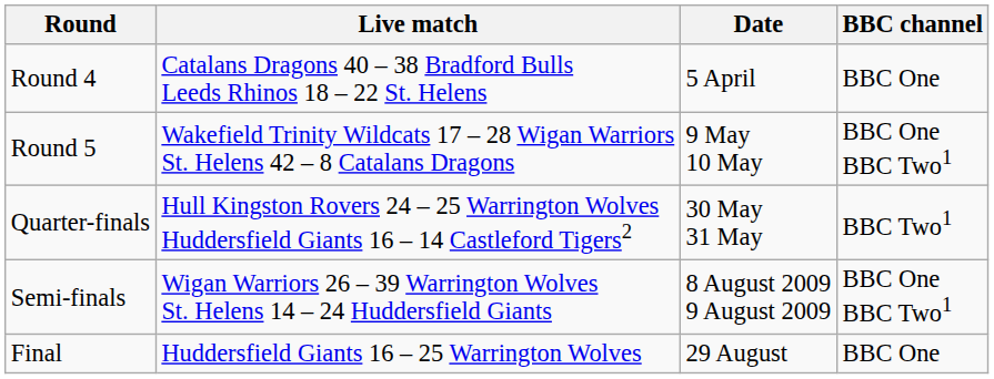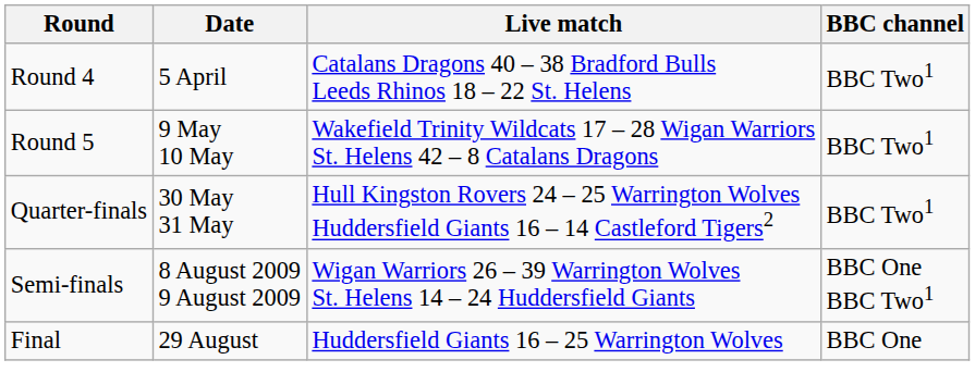 <table class="wikitable">
 <tr>
 <th>Round</th>
+<th>Date</th>
 <th>Live match</th>
-<th>Date</th>
 <th>BBC channel</th>
 </tr>
 <tr>
 <td>Round 4</td>
+<td>5 April</td>
 <td><a href='#'>Catalans Dragons</a> 40 – 38 <a href='#'>Bradford Bulls</a><br><a href='#'>Leeds Rhinos</a> 18 – 22 <a href='#'>St. Helens</a></td>
-<td>5 April</td>
-<td>BBC One</td>
+<td>BBC Two<sup>1</sup></td>
 </tr>
 <tr>
 <td>Round 5</td>
+<td>9 May<br>10 May</td>
 <td><a href='#'>Wakefield Trinity Wildcats</a> 17 – 28 <a href='#'>Wigan Warriors</a><br><a href='#'>St. Helens</a> 42 – 8 <a href='#'>Catalans Dragons</a></td>
-<td>9 May<br>10 May</td>
-<td>BBC One<br>BBC Two<sup>1</sup></td>
+<td>BBC Two<sup>1</sup></td>
 </tr>
 <tr>
 <td>Quarter-finals</td>
+<td>30 May<br>31 May</td>
 <td><a href='#'>Hull Kingston Rovers</a> 24 – 25 <a href='#'>Warrington Wolves</a><br><a href='#'>Huddersfield Giants</a> 16 – 14 <a href='#'>Castleford Tigers</a><sup>2</sup></td>
-<td>30 May<br>31 May</td>
 <td>BBC Two<sup>1</sup></td>
 </tr>
 <tr>
 <td>Semi-finals</td>
+<td>8 August 2009<br>9 August 2009</td>
 <td><a href='#'>Wigan Warriors</a> 26 – 39 <a href='#'>Warrington Wolves</a><br><a href='#'>St. Helens</a> 14 – 24 <a href='#'>Huddersfield Giants</a></td>
-<td>8 August 2009<br>9 August 2009</td>
 <td>BBC One<br>BBC Two<sup>1</sup></td>
 </tr>
 <tr>
 <td>Final</td>
+<td>29 August</td>
 <td><a href='#'>Huddersfield Giants</a> 16 – 25 <a href='#'>Warrington Wolves</a></td>
-<td>29 August</td>
 <td>BBC One</td>
 </tr>
 </table>
